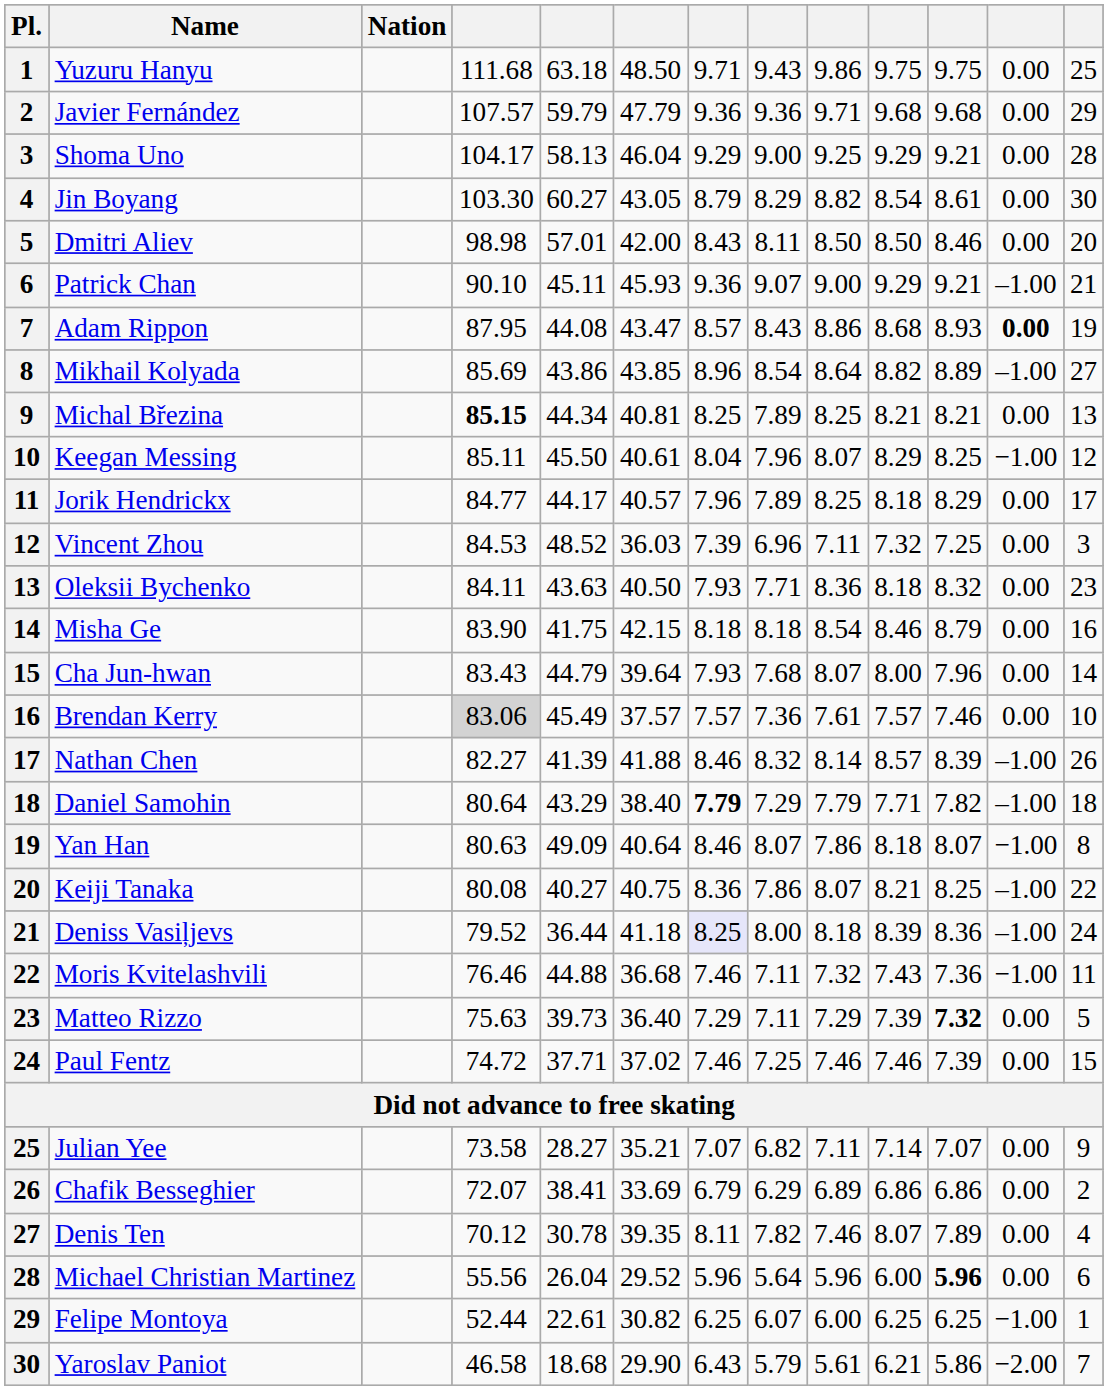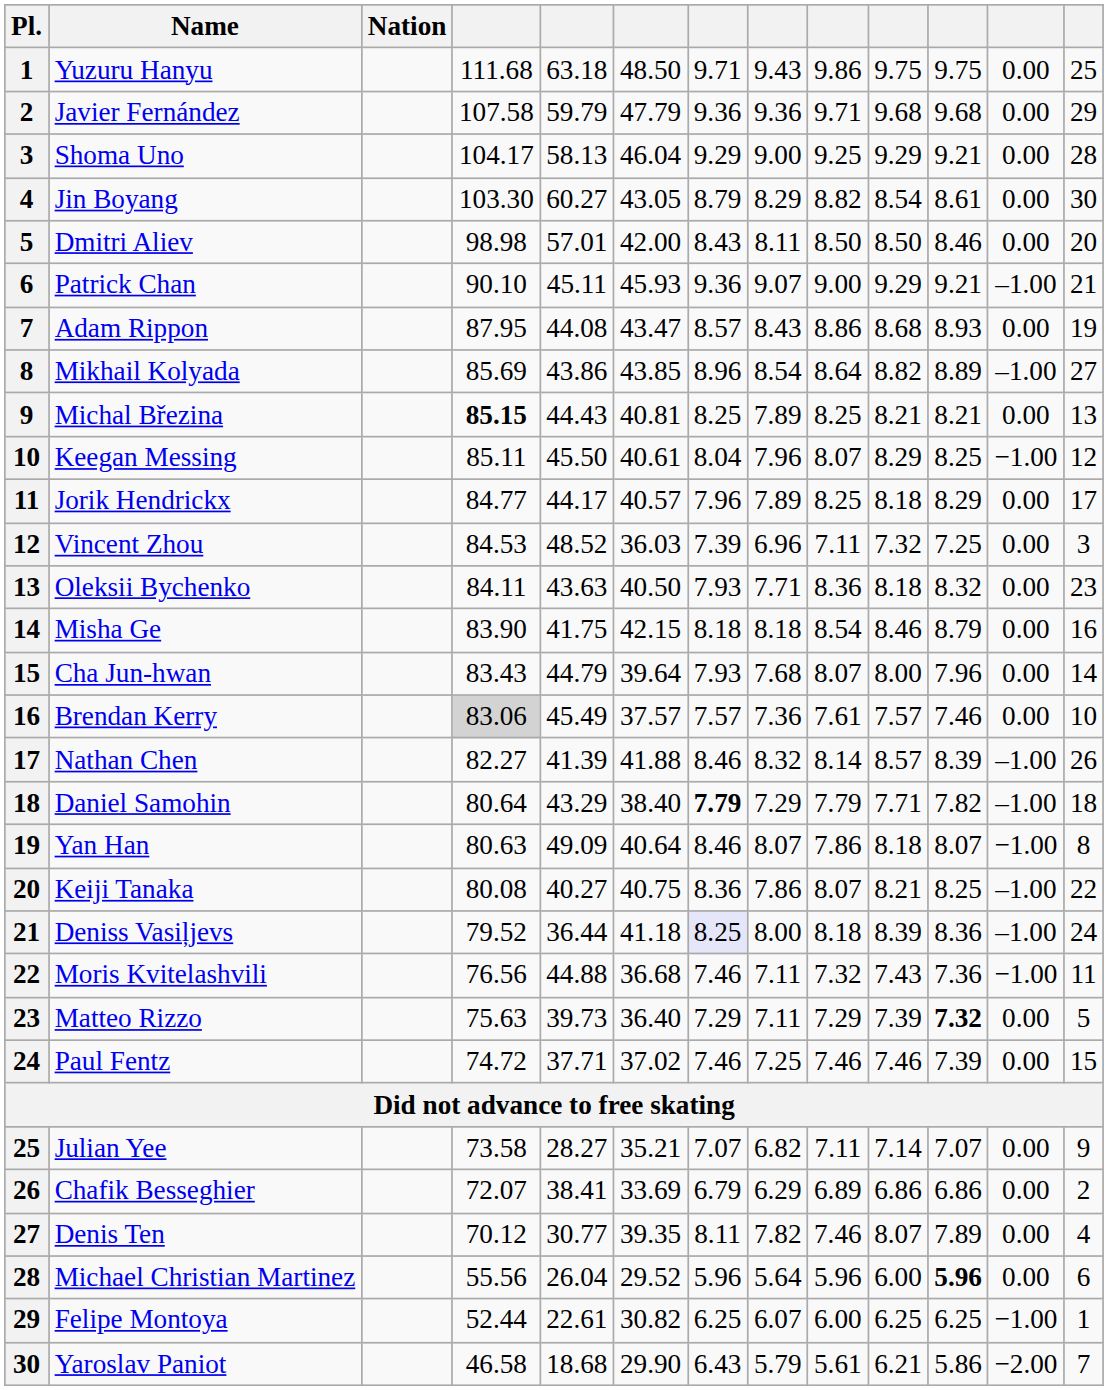 <table class="wikitable sortable" style="text-align:center">
 <tr>
 <th>Pl.</th>
 <th>Name</th>
 <th>Nation</th>
 <th></th>
 <th></th>
 <th></th>
 <th></th>
 <th></th>
 <th></th>
 <th></th>
 <th></th>
 <th></th>
 <th></th>
 </tr>
 <tr>
 <th>1</th>
 <td align="left"><a href='#'>Yuzuru Hanyu</a></td>
 <td align="left"></td>
 <td>111.68</td>
 <td>63.18</td>
 <td>48.50</td>
 <td>9.71</td>
 <td>9.43</td>
 <td>9.86</td>
 <td>9.75</td>
 <td>9.75</td>
 <td>0.00</td>
 <td>25</td>
 </tr>
 <tr>
 <th>2</th>
 <td align="left"><a href='#'>Javier Fernández</a></td>
 <td align="left"></td>
-<td>107.57</td>
+<td>107.58</td>
 <td>59.79</td>
 <td>47.79</td>
 <td>9.36</td>
 <td>9.36</td>
 <td>9.71</td>
 <td>9.68</td>
 <td>9.68</td>
 <td>0.00</td>
 <td>29</td>
 </tr>
 <tr>
 <th>3</th>
 <td align="left"><a href='#'>Shoma Uno</a></td>
 <td align="left"></td>
 <td>104.17</td>
 <td>58.13</td>
 <td>46.04</td>
 <td>9.29</td>
 <td>9.00</td>
 <td>9.25</td>
 <td>9.29</td>
 <td>9.21</td>
 <td>0.00</td>
 <td>28</td>
 </tr>
 <tr>
 <th>4</th>
 <td align=left><a href='#'>Jin Boyang</a></td>
 <td align=left></td>
 <td>103.30</td>
 <td>60.27</td>
 <td>43.05</td>
 <td>8.79</td>
 <td>8.29</td>
 <td>8.82</td>
 <td>8.54</td>
 <td>8.61</td>
 <td>0.00</td>
 <td>30</td>
 </tr>
 <tr>
 <th>5</th>
 <td align=left><a href='#'>Dmitri Aliev</a></td>
 <td align=left></td>
 <td>98.98</td>
 <td>57.01</td>
 <td>42.00</td>
 <td>8.43</td>
 <td>8.11</td>
 <td>8.50</td>
 <td>8.50</td>
 <td>8.46</td>
 <td>0.00</td>
 <td>20</td>
 </tr>
 <tr>
 <th>6</th>
 <td align=left><a href='#'>Patrick Chan</a></td>
 <td align=left></td>
 <td>90.10</td>
 <td>45.11</td>
 <td>45.93</td>
 <td>9.36</td>
 <td>9.07</td>
 <td>9.00</td>
 <td>9.29</td>
 <td>9.21</td>
 <td>–1.00</td>
 <td>21</td>
 </tr>
 <tr>
 <th>7</th>
 <td align=left><a href='#'>Adam Rippon</a></td>
 <td align=left></td>
 <td>87.95</td>
 <td>44.08</td>
 <td>43.47</td>
 <td>8.57</td>
 <td>8.43</td>
 <td>8.86</td>
 <td>8.68</td>
 <td>8.93</td>
-<td><strong>0.00</strong></td>
+<td>0.00</td>
 <td>19</td>
 </tr>
 <tr>
 <th>8</th>
 <td align="left"><a href='#'>Mikhail Kolyada</a></td>
 <td align="left"></td>
 <td>85.69</td>
 <td>43.86</td>
 <td>43.85</td>
 <td>8.96</td>
 <td>8.54</td>
 <td>8.64</td>
 <td>8.82</td>
 <td>8.89</td>
 <td>–1.00</td>
 <td>27</td>
 </tr>
 <tr>
 <th>9</th>
 <td align=left><a href='#'>Michal Březina</a></td>
 <td align=left></td>
 <td><strong>85.15</strong></td>
-<td>44.34</td>
+<td>44.43</td>
 <td>40.81</td>
 <td>8.25</td>
 <td>7.89</td>
 <td>8.25</td>
 <td>8.21</td>
 <td>8.21</td>
 <td>0.00</td>
 <td>13</td>
 </tr>
 <tr>
 <th>10</th>
 <td align=left><a href='#'>Keegan Messing</a></td>
 <td align=left></td>
 <td>85.11</td>
 <td>45.50</td>
 <td>40.61</td>
 <td>8.04</td>
 <td>7.96</td>
 <td>8.07</td>
 <td>8.29</td>
 <td>8.25</td>
 <td>−1.00</td>
 <td>12</td>
 </tr>
 <tr>
 <th>11</th>
 <td align=left><a href='#'>Jorik Hendrickx</a></td>
 <td align=left></td>
 <td>84.77</td>
 <td>44.17</td>
 <td>40.57</td>
 <td>7.96</td>
 <td>7.89</td>
 <td>8.25</td>
 <td>8.18</td>
 <td>8.29</td>
 <td>0.00</td>
 <td>17</td>
 </tr>
 <tr>
 <th>12</th>
 <td align=left><a href='#'>Vincent Zhou</a></td>
 <td align=left></td>
 <td>84.53</td>
 <td>48.52</td>
 <td>36.03</td>
 <td>7.39</td>
 <td>6.96</td>
 <td>7.11</td>
 <td>7.32</td>
 <td>7.25</td>
 <td>0.00</td>
 <td>3</td>
 </tr>
 <tr>
 <th>13</th>
 <td align=left><a href='#'>Oleksii Bychenko</a></td>
 <td align=left></td>
 <td>84.11</td>
 <td>43.63</td>
 <td>40.50</td>
 <td>7.93</td>
 <td>7.71</td>
 <td>8.36</td>
 <td>8.18</td>
 <td>8.32</td>
 <td>0.00</td>
 <td>23</td>
 </tr>
 <tr>
 <th>14</th>
 <td align=left><a href='#'>Misha Ge</a></td>
 <td align=left></td>
 <td>83.90</td>
 <td>41.75</td>
 <td>42.15</td>
 <td>8.18</td>
 <td>8.18</td>
 <td>8.54</td>
 <td>8.46</td>
 <td>8.79</td>
 <td>0.00</td>
 <td>16</td>
 </tr>
 <tr>
 <th>15</th>
 <td align=left><a href='#'>Cha Jun-hwan</a></td>
 <td align=left></td>
 <td>83.43</td>
 <td>44.79</td>
 <td>39.64</td>
 <td>7.93</td>
 <td>7.68</td>
 <td>8.07</td>
 <td>8.00</td>
 <td>7.96</td>
 <td>0.00</td>
 <td>14</td>
 </tr>
 <tr>
 <th>16</th>
 <td align=left><a href='#'>Brendan Kerry</a></td>
 <td align=left></td>
 <td style="background: lightgrey;">83.06</td>
 <td>45.49</td>
 <td>37.57</td>
 <td>7.57</td>
 <td>7.36</td>
 <td>7.61</td>
 <td>7.57</td>
 <td>7.46</td>
 <td>0.00</td>
 <td>10</td>
 </tr>
 <tr>
 <th>17</th>
 <td align="left"><a href='#'>Nathan Chen</a></td>
 <td align="left"></td>
 <td>82.27</td>
 <td>41.39</td>
 <td>41.88</td>
 <td>8.46</td>
 <td>8.32</td>
 <td>8.14</td>
 <td>8.57</td>
 <td>8.39</td>
 <td>–1.00</td>
 <td>26</td>
 </tr>
 <tr>
 <th>18</th>
 <td align=left><a href='#'>Daniel Samohin</a></td>
 <td align=left></td>
 <td>80.64</td>
 <td>43.29</td>
 <td>38.40</td>
 <td><strong>7.79</strong></td>
 <td>7.29</td>
 <td>7.79</td>
 <td>7.71</td>
 <td>7.82</td>
 <td>–1.00</td>
 <td>18</td>
 </tr>
 <tr>
 <th>19</th>
 <td align=left><a href='#'>Yan Han</a></td>
 <td align=left></td>
 <td>80.63</td>
 <td>49.09</td>
 <td>40.64</td>
 <td>8.46</td>
 <td>8.07</td>
 <td>7.86</td>
 <td>8.18</td>
 <td>8.07</td>
 <td>−1.00</td>
 <td>8</td>
 </tr>
 <tr>
 <th>20</th>
 <td align=left><a href='#'>Keiji Tanaka</a></td>
 <td align=left></td>
 <td>80.08</td>
 <td>40.27</td>
 <td>40.75</td>
 <td>8.36</td>
 <td>7.86</td>
 <td>8.07</td>
 <td>8.21</td>
 <td>8.25</td>
 <td>–1.00</td>
 <td>22</td>
 </tr>
 <tr>
 <th>21</th>
 <td align=left><a href='#'>Deniss Vasiļjevs</a></td>
 <td align=left></td>
 <td>79.52</td>
 <td>36.44</td>
 <td>41.18</td>
 <td style="background: lavender;">8.25</td>
 <td>8.00</td>
 <td>8.18</td>
 <td>8.39</td>
 <td>8.36</td>
 <td>–1.00</td>
 <td>24</td>
 </tr>
 <tr>
 <th>22</th>
 <td align=left><a href='#'>Moris Kvitelashvili</a></td>
 <td align=left></td>
-<td>76.46</td>
+<td>76.56</td>
 <td>44.88</td>
 <td>36.68</td>
 <td>7.46</td>
 <td>7.11</td>
 <td>7.32</td>
 <td>7.43</td>
 <td>7.36</td>
 <td>−1.00</td>
 <td>11</td>
 </tr>
 <tr>
 <th>23</th>
 <td align=left><a href='#'>Matteo Rizzo</a></td>
 <td align=left></td>
 <td>75.63</td>
 <td>39.73</td>
 <td>36.40</td>
 <td>7.29</td>
 <td>7.11</td>
 <td>7.29</td>
 <td>7.39</td>
 <td><strong>7.32</strong></td>
 <td>0.00</td>
 <td>5</td>
 </tr>
 <tr>
 <th>24</th>
 <td align=left><a href='#'>Paul Fentz</a></td>
 <td align=left></td>
 <td>74.72</td>
 <td>37.71</td>
 <td>37.02</td>
 <td>7.46</td>
 <td>7.25</td>
 <td>7.46</td>
 <td>7.46</td>
 <td>7.39</td>
 <td>0.00</td>
 <td>15</td>
 </tr>
 <tr>
 <th colspan="13">Did not advance to free skating</th>
 </tr>
 <tr>
 <th>25</th>
 <td align=left><a href='#'>Julian Yee</a></td>
 <td align=left></td>
 <td>73.58</td>
 <td>28.27</td>
 <td>35.21</td>
 <td>7.07</td>
 <td>6.82</td>
 <td>7.11</td>
 <td>7.14</td>
 <td>7.07</td>
 <td>0.00</td>
 <td>9</td>
 </tr>
 <tr>
 <th>26</th>
 <td align=left><a href='#'>Chafik Besseghier</a></td>
 <td align=left></td>
 <td>72.07</td>
 <td>38.41</td>
 <td>33.69</td>
 <td>6.79</td>
 <td>6.29</td>
 <td>6.89</td>
 <td>6.86</td>
 <td>6.86</td>
 <td>0.00</td>
 <td>2</td>
 </tr>
 <tr>
 <th>27</th>
 <td align=left><a href='#'>Denis Ten</a></td>
 <td align=left></td>
 <td>70.12</td>
-<td>30.78</td>
+<td>30.77</td>
 <td>39.35</td>
 <td>8.11</td>
 <td>7.82</td>
 <td>7.46</td>
 <td>8.07</td>
 <td>7.89</td>
 <td>0.00</td>
 <td>4</td>
 </tr>
 <tr>
 <th>28</th>
 <td align=left><a href='#'>Michael Christian Martinez</a></td>
 <td align=left></td>
 <td>55.56</td>
 <td>26.04</td>
 <td>29.52</td>
 <td>5.96</td>
 <td>5.64</td>
 <td>5.96</td>
 <td>6.00</td>
 <td><strong>5.96</strong></td>
 <td>0.00</td>
 <td>6</td>
 </tr>
 <tr>
 <th>29</th>
 <td align=left><a href='#'>Felipe Montoya</a></td>
 <td align=left></td>
 <td>52.44</td>
 <td>22.61</td>
 <td>30.82</td>
 <td>6.25</td>
 <td>6.07</td>
 <td>6.00</td>
 <td>6.25</td>
 <td>6.25</td>
 <td>−1.00</td>
 <td>1</td>
 </tr>
 <tr>
 <th>30</th>
 <td align=left><a href='#'>Yaroslav Paniot</a></td>
 <td align=left></td>
 <td>46.58</td>
 <td>18.68</td>
 <td>29.90</td>
 <td>6.43</td>
 <td>5.79</td>
 <td>5.61</td>
 <td>6.21</td>
 <td>5.86</td>
 <td>−2.00</td>
 <td>7</td>
 </tr>
 </table>
